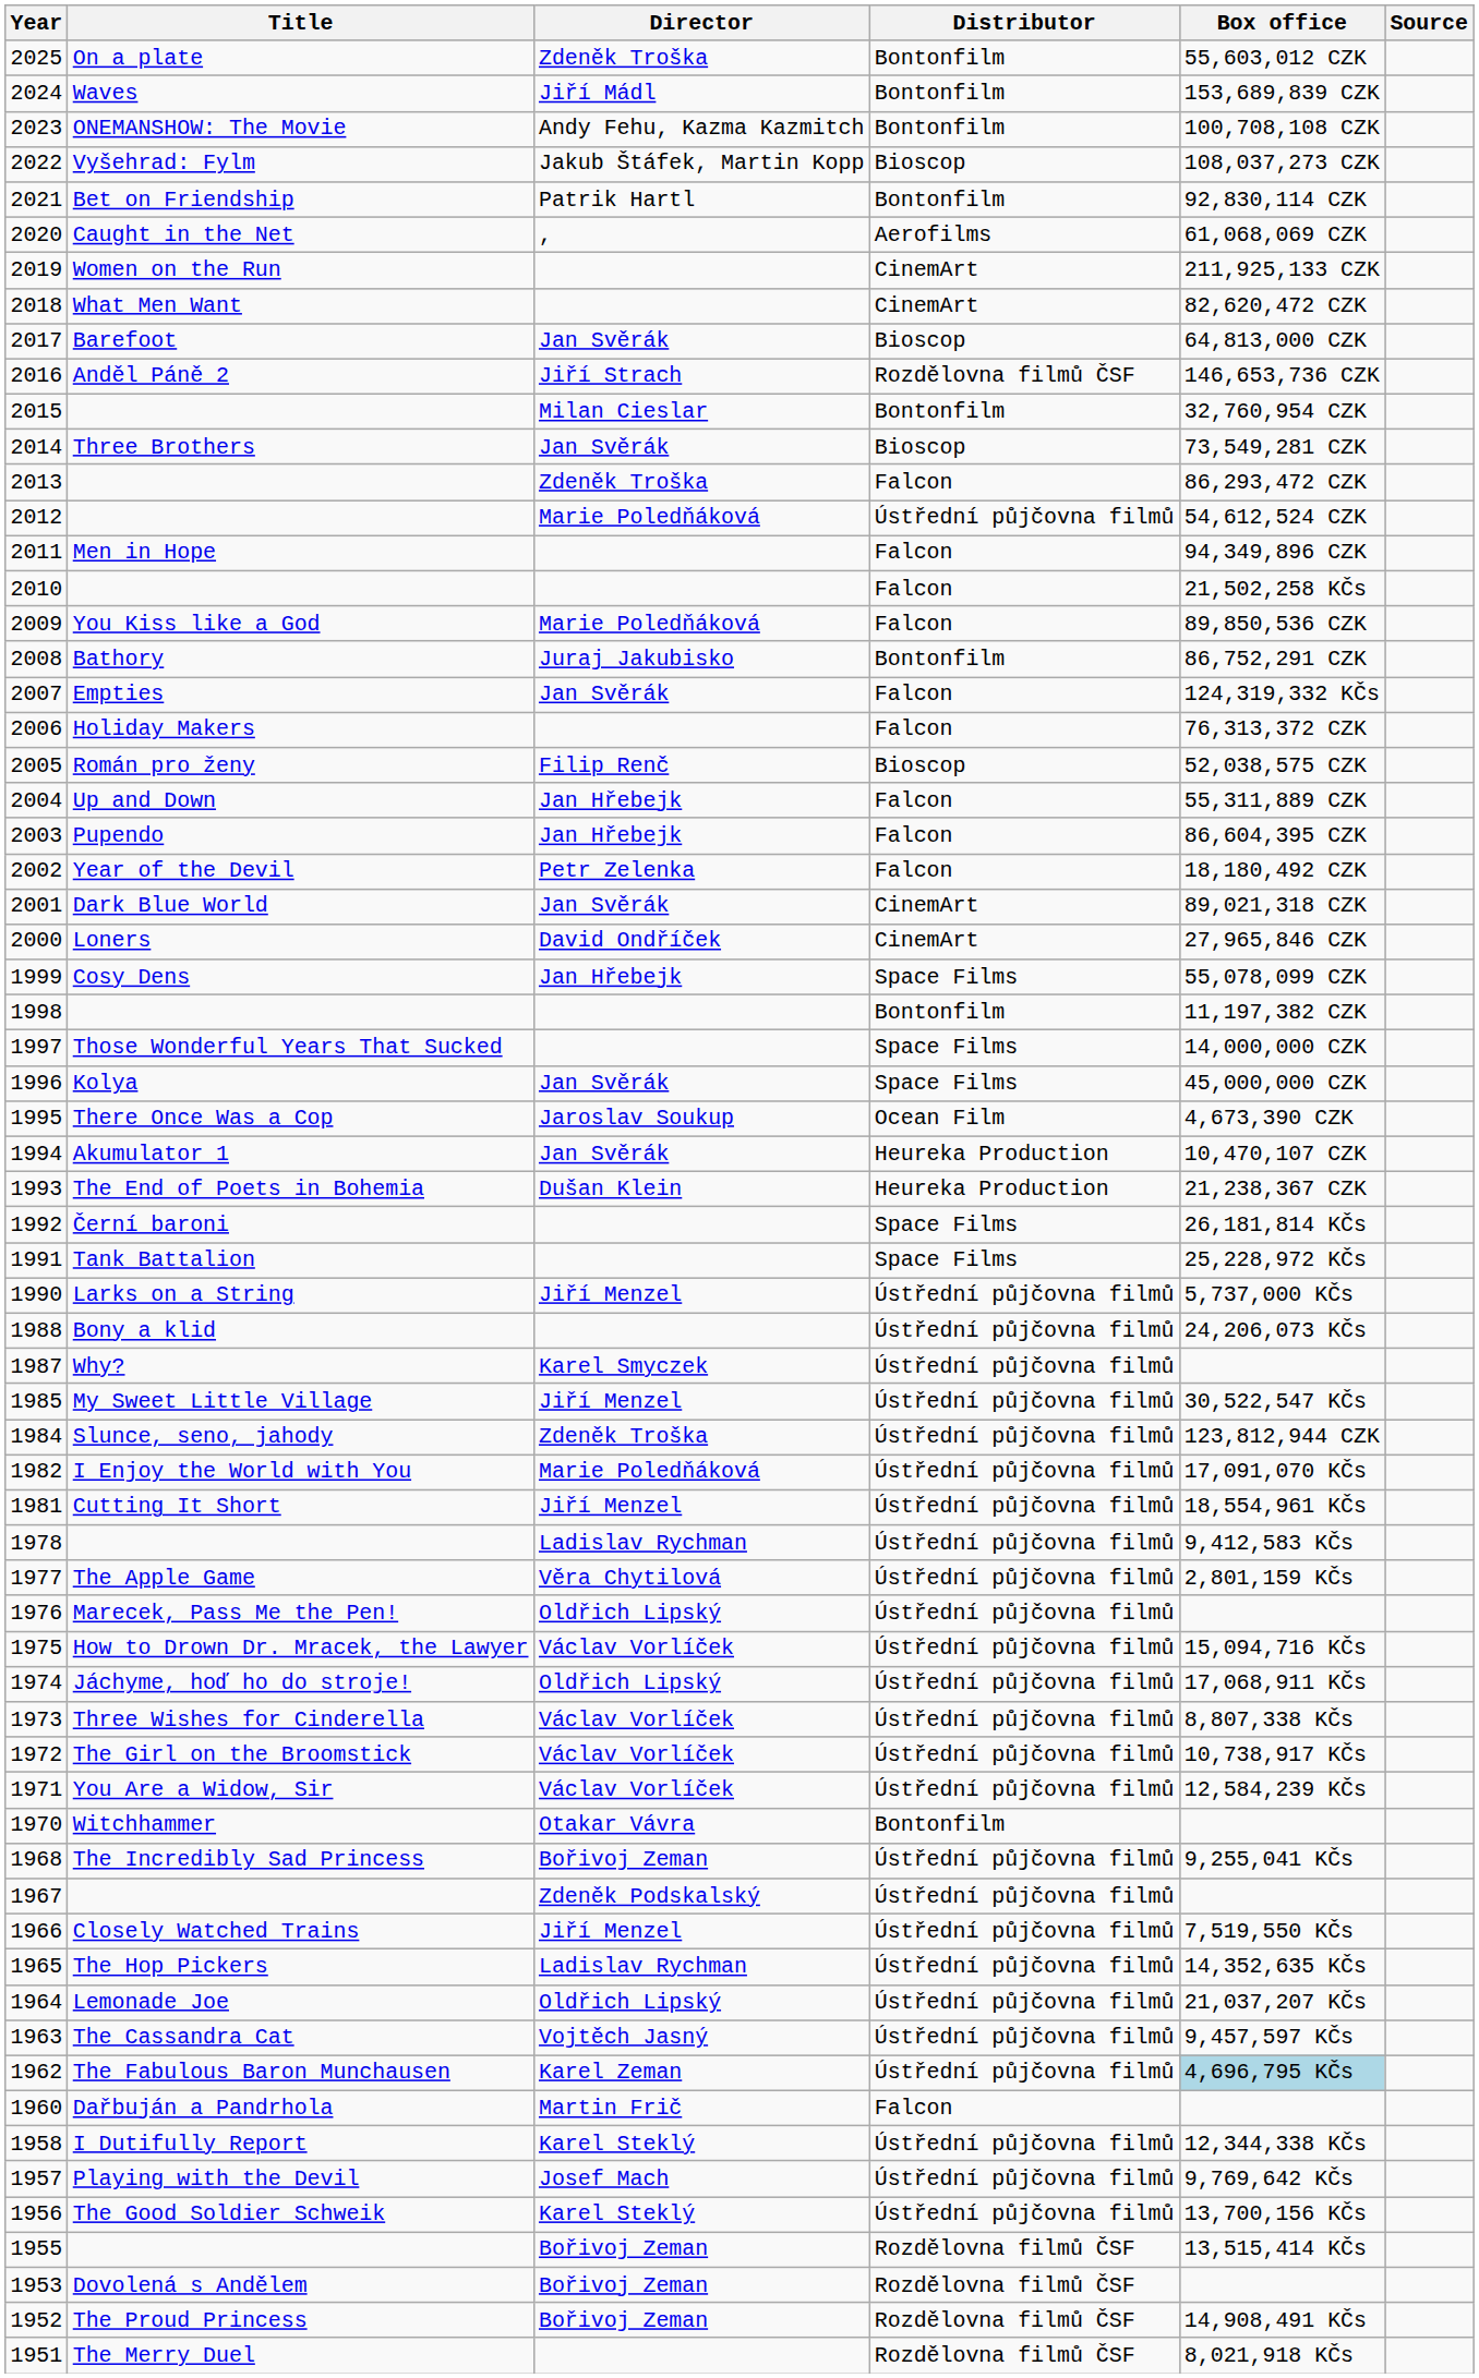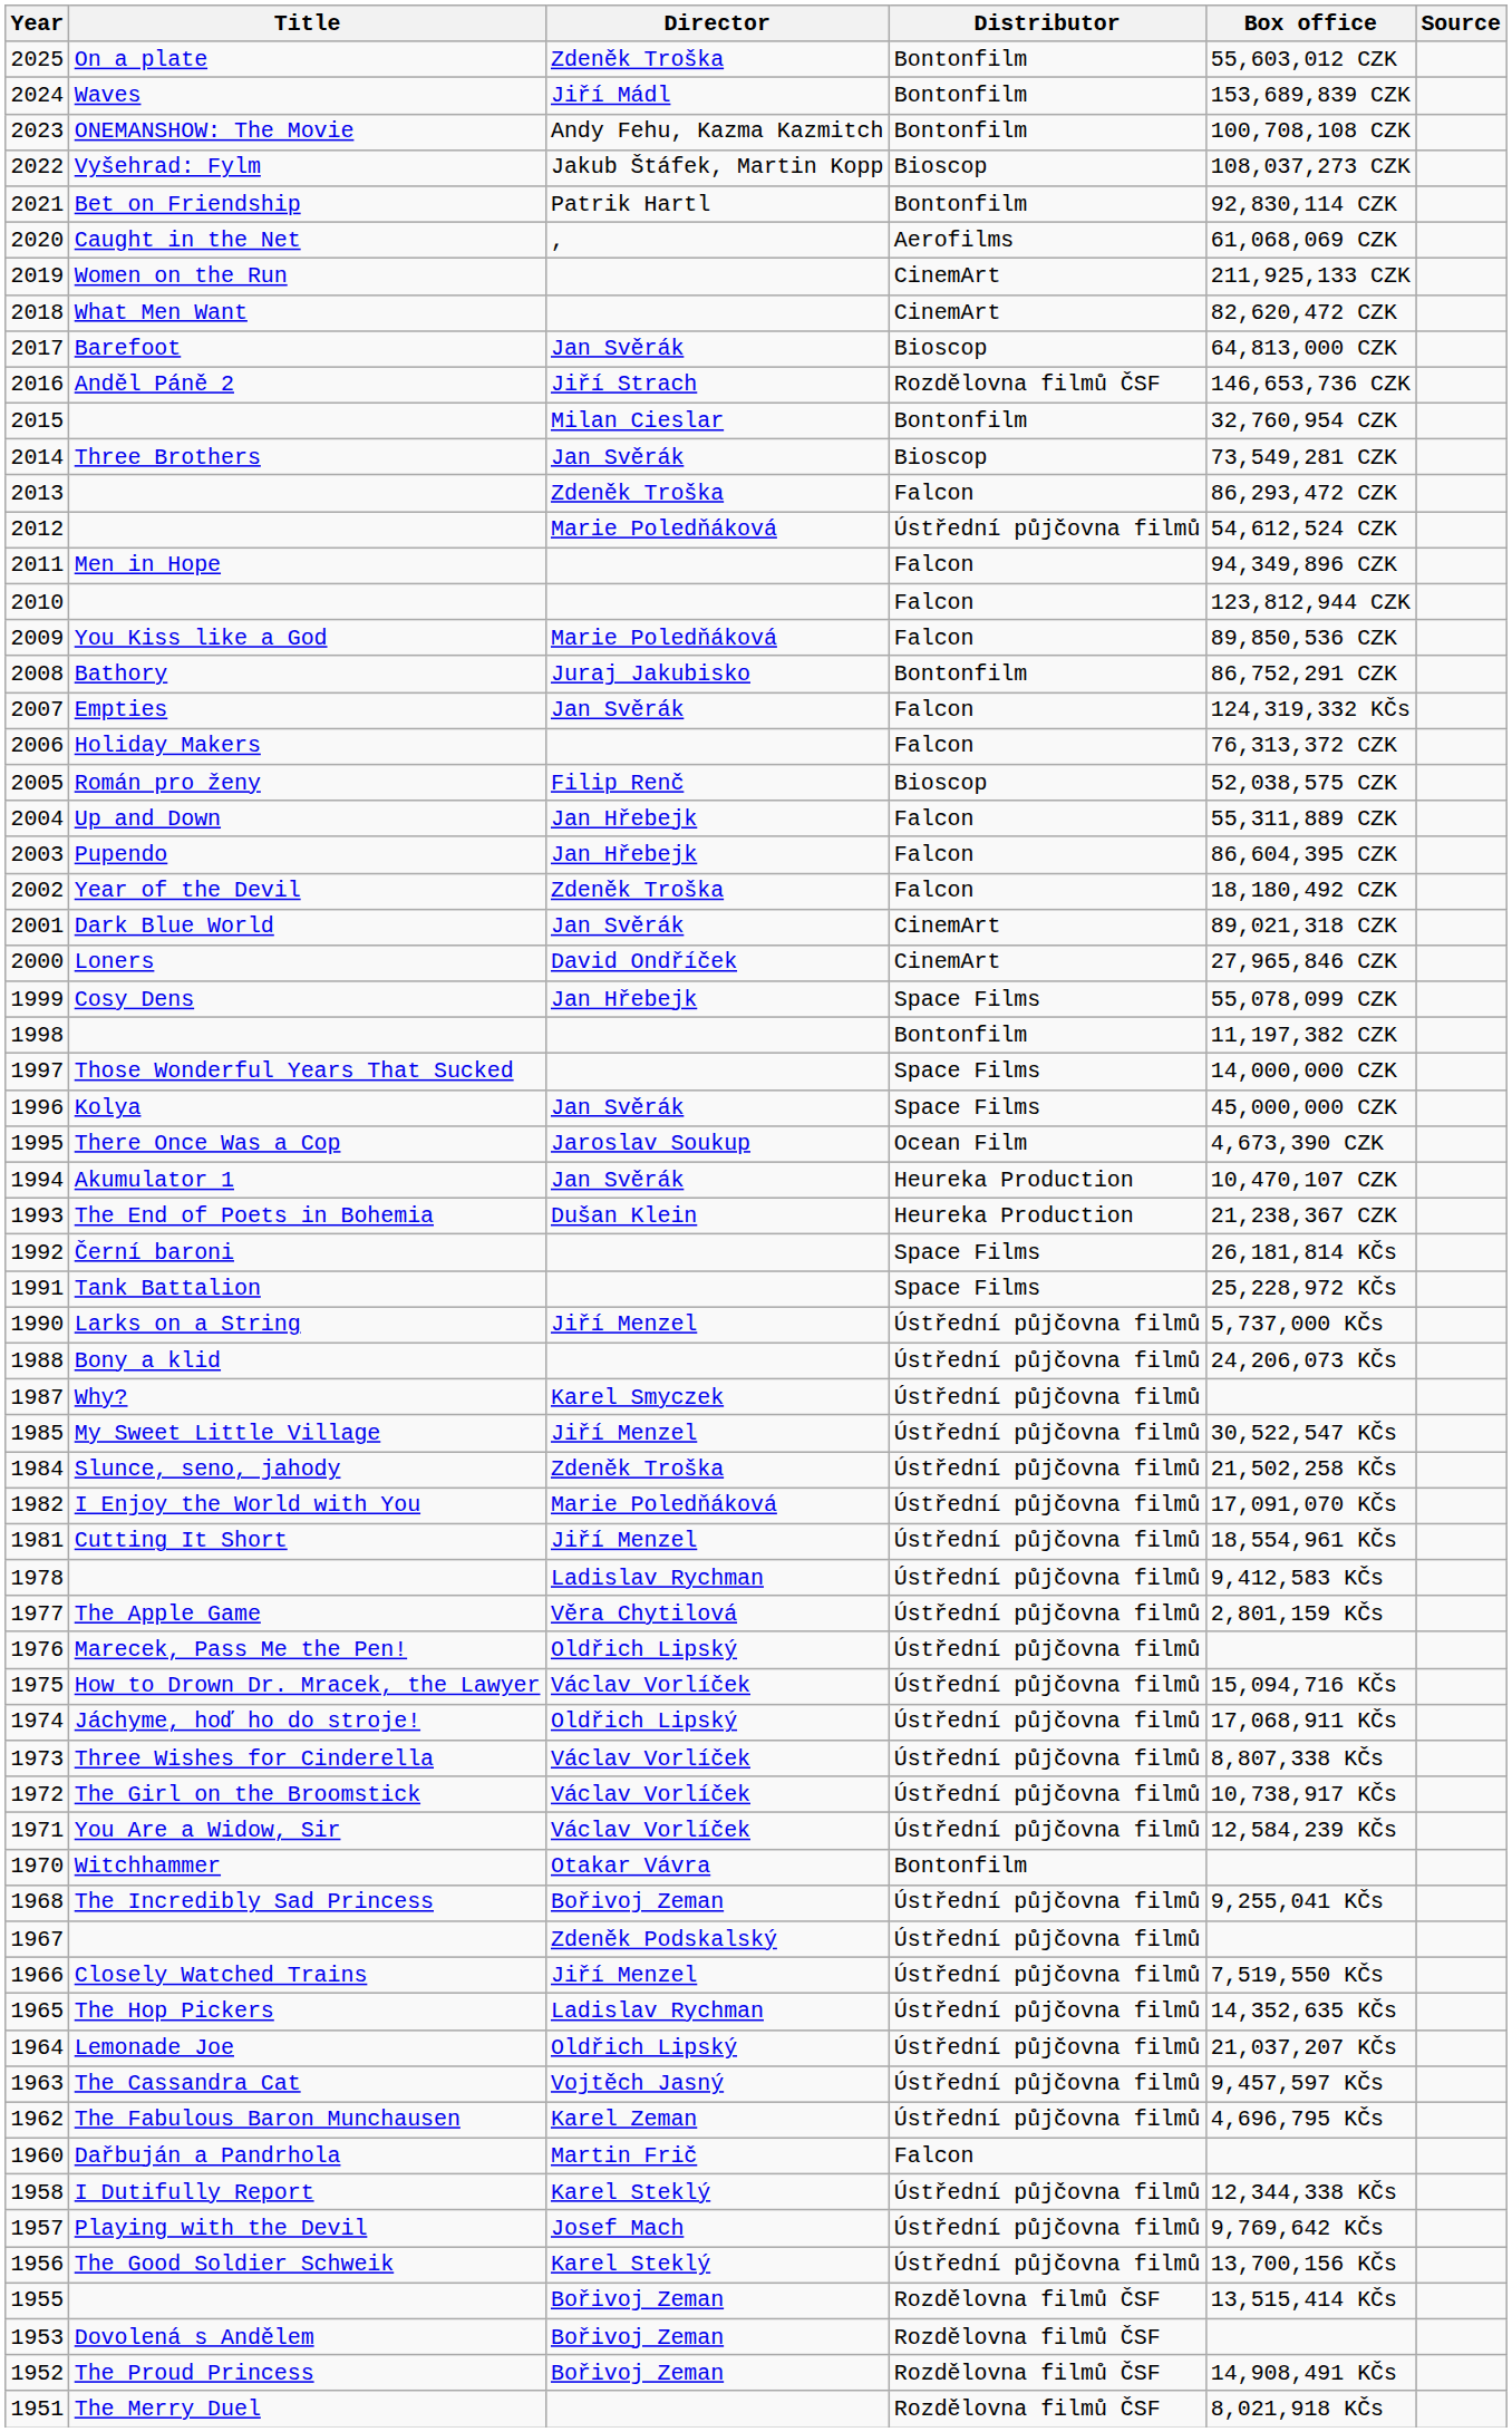 <table class="wikitable sortable">
 <tr>
 <th>Year</th>
 <th>Title</th>
 <th>Director</th>
 <th>Distributor</th>
 <th>Box office</th>
 <th>Source</th>
 </tr>
 <tr>
 <td>2025</td>
 <td><a href='#'>On a plate</a></td>
 <td><a href='#'>Zdeněk Troška</a></td>
 <td>Bontonfilm</td>
 <td>55,603,012 CZK</td>
 <td></td>
 </tr>
 <tr>
 <td>2024</td>
 <td><a href='#'>Waves</a></td>
 <td><a href='#'>Jiří Mádl</a></td>
 <td>Bontonfilm</td>
 <td>153,689,839 CZK</td>
 <td></td>
 </tr>
 <tr>
 <td>2023</td>
 <td><a href='#'>ONEMANSHOW: The Movie</a></td>
 <td>Andy Fehu, Kazma Kazmitch</td>
 <td>Bontonfilm</td>
 <td>100,708,108 CZK</td>
 <td></td>
 </tr>
 <tr>
 <td>2022</td>
 <td><a href='#'>Vyšehrad: Fylm</a></td>
 <td>Jakub Štáfek, Martin Kopp</td>
 <td>Bioscop</td>
 <td>108,037,273 CZK</td>
 <td></td>
 </tr>
 <tr>
 <td>2021</td>
 <td><a href='#'>Bet on Friendship</a></td>
 <td>Patrik Hartl</td>
 <td>Bontonfilm</td>
 <td>92,830,114 CZK</td>
 <td></td>
 </tr>
 <tr>
 <td>2020</td>
 <td><a href='#'>Caught in the Net</a></td>
 <td>, </td>
 <td>Aerofilms</td>
 <td>61,068,069 CZK</td>
 <td></td>
 </tr>
 <tr>
 <td>2019</td>
 <td><a href='#'>Women on the Run</a></td>
 <td></td>
 <td>CinemArt</td>
 <td>211,925,133 CZK</td>
 <td></td>
 </tr>
 <tr>
 <td>2018</td>
 <td><a href='#'>What Men Want</a></td>
 <td></td>
 <td>CinemArt</td>
 <td>82,620,472 CZK</td>
 <td></td>
 </tr>
 <tr>
 <td>2017</td>
 <td><a href='#'>Barefoot</a></td>
 <td><a href='#'>Jan Svěrák</a></td>
 <td>Bioscop</td>
 <td>64,813,000 CZK</td>
 <td></td>
 </tr>
 <tr>
 <td>2016</td>
 <td><a href='#'>Anděl Páně 2</a></td>
 <td><a href='#'>Jiří Strach</a></td>
 <td>Rozdělovna filmů ČSF</td>
 <td>146,653,736 CZK</td>
 <td></td>
 </tr>
 <tr>
 <td>2015</td>
 <td></td>
 <td><a href='#'>Milan Cieslar</a></td>
 <td>Bontonfilm</td>
 <td>32,760,954 CZK</td>
 <td></td>
 </tr>
 <tr>
 <td>2014</td>
 <td><a href='#'>Three Brothers</a></td>
 <td><a href='#'>Jan Svěrák</a></td>
 <td>Bioscop</td>
 <td>73,549,281 CZK</td>
 <td></td>
 </tr>
 <tr>
 <td>2013</td>
 <td></td>
 <td><a href='#'>Zdeněk Troška</a></td>
 <td>Falcon</td>
 <td>86,293,472 CZK</td>
 <td></td>
 </tr>
 <tr>
 <td>2012</td>
 <td></td>
 <td><a href='#'>Marie Poledňáková</a></td>
 <td>Ústřední půjčovna filmů</td>
 <td>54,612,524 CZK</td>
 <td></td>
 </tr>
 <tr>
 <td>2011</td>
 <td><a href='#'>Men in Hope</a></td>
 <td></td>
 <td>Falcon</td>
 <td>94,349,896 CZK</td>
 <td></td>
 </tr>
 <tr>
 <td>2010</td>
 <td></td>
 <td></td>
 <td>Falcon</td>
-<td>21,502,258 KČs</td>
+<td>123,812,944 CZK</td>
 <td></td>
 </tr>
 <tr>
 <td>2009</td>
 <td><a href='#'>You Kiss like a God</a></td>
 <td><a href='#'>Marie Poledňáková</a></td>
 <td>Falcon</td>
 <td>89,850,536 CZK</td>
 <td></td>
 </tr>
 <tr>
 <td>2008</td>
 <td><a href='#'>Bathory</a></td>
 <td><a href='#'>Juraj Jakubisko</a></td>
 <td>Bontonfilm</td>
 <td>86,752,291 CZK</td>
 <td></td>
 </tr>
 <tr>
 <td>2007</td>
 <td><a href='#'>Empties</a></td>
 <td><a href='#'>Jan Svěrák</a></td>
 <td>Falcon</td>
 <td>124,319,332 KČs</td>
 <td></td>
 </tr>
 <tr>
 <td>2006</td>
 <td><a href='#'>Holiday Makers</a></td>
 <td></td>
 <td>Falcon</td>
 <td>76,313,372 CZK</td>
 <td></td>
 </tr>
 <tr>
 <td>2005</td>
 <td><a href='#'>Román pro ženy</a></td>
 <td><a href='#'>Filip Renč</a></td>
 <td>Bioscop</td>
 <td>52,038,575 CZK</td>
 <td></td>
 </tr>
 <tr>
 <td>2004</td>
 <td><a href='#'>Up and Down</a></td>
 <td><a href='#'>Jan Hřebejk</a></td>
 <td>Falcon</td>
 <td>55,311,889 CZK</td>
 <td></td>
 </tr>
 <tr>
 <td>2003</td>
 <td><a href='#'>Pupendo</a></td>
 <td><a href='#'>Jan Hřebejk</a></td>
 <td>Falcon</td>
 <td>86,604,395 CZK</td>
 <td></td>
 </tr>
 <tr>
 <td>2002</td>
 <td><a href='#'>Year of the Devil</a></td>
-<td><a href='#'>Petr Zelenka</a></td>
+<td><a href='#'>Zdeněk Troška</a></td>
 <td>Falcon</td>
 <td>18,180,492 CZK</td>
 <td></td>
 </tr>
 <tr>
 <td>2001</td>
 <td><a href='#'>Dark Blue World</a></td>
 <td><a href='#'>Jan Svěrák</a></td>
 <td>CinemArt</td>
 <td>89,021,318 CZK</td>
 <td></td>
 </tr>
 <tr>
 <td>2000</td>
 <td><a href='#'>Loners</a></td>
 <td><a href='#'>David Ondříček</a></td>
 <td>CinemArt</td>
 <td>27,965,846 CZK</td>
 <td></td>
 </tr>
 <tr>
 <td>1999</td>
 <td><a href='#'>Cosy Dens</a></td>
 <td><a href='#'>Jan Hřebejk</a></td>
 <td>Space Films</td>
 <td>55,078,099 CZK</td>
 <td></td>
 </tr>
 <tr>
 <td>1998</td>
 <td></td>
 <td></td>
 <td>Bontonfilm</td>
 <td>11,197,382 CZK</td>
 <td></td>
 </tr>
 <tr>
 <td>1997</td>
 <td><a href='#'>Those Wonderful Years That Sucked</a></td>
 <td></td>
 <td>Space Films</td>
 <td>14,000,000 CZK</td>
 <td></td>
 </tr>
 <tr>
 <td>1996</td>
 <td><a href='#'>Kolya</a></td>
 <td><a href='#'>Jan Svěrák</a></td>
 <td>Space Films</td>
 <td>45,000,000 CZK</td>
 <td></td>
 </tr>
 <tr>
 <td>1995</td>
 <td><a href='#'>There Once Was a Cop</a></td>
 <td><a href='#'>Jaroslav Soukup</a></td>
 <td>Ocean Film</td>
 <td>4,673,390 CZK</td>
 <td></td>
 </tr>
 <tr>
 <td>1994</td>
 <td><a href='#'>Akumulator 1</a></td>
 <td><a href='#'>Jan Svěrák</a></td>
 <td>Heureka Production</td>
 <td>10,470,107 CZK</td>
 <td></td>
 </tr>
 <tr>
 <td>1993</td>
 <td><a href='#'>The End of Poets in Bohemia</a></td>
 <td><a href='#'>Dušan Klein</a></td>
 <td>Heureka Production</td>
 <td>21,238,367 CZK</td>
 <td></td>
 </tr>
 <tr>
 <td>1992</td>
 <td><a href='#'>Černí baroni</a></td>
 <td></td>
 <td>Space Films</td>
 <td>26,181,814 KČs</td>
 <td></td>
 </tr>
 <tr>
 <td>1991</td>
 <td><a href='#'>Tank Battalion</a></td>
 <td></td>
 <td>Space Films</td>
 <td>25,228,972 KČs</td>
 <td></td>
 </tr>
 <tr>
 <td>1990</td>
 <td><a href='#'>Larks on a String</a></td>
 <td><a href='#'>Jiří Menzel</a></td>
 <td>Ústřední půjčovna filmů</td>
 <td>5,737,000 KČs</td>
 <td></td>
 </tr>
 <tr>
 <td>1988</td>
 <td><a href='#'>Bony a klid</a></td>
 <td></td>
 <td>Ústřední půjčovna filmů</td>
 <td>24,206,073 KČs</td>
 <td></td>
 </tr>
 <tr>
 <td>1987</td>
 <td><a href='#'>Why?</a></td>
 <td><a href='#'>Karel Smyczek</a></td>
 <td>Ústřední půjčovna filmů</td>
 <td></td>
 <td></td>
 </tr>
 <tr>
 <td>1985</td>
 <td><a href='#'>My Sweet Little Village</a></td>
 <td><a href='#'>Jiří Menzel</a></td>
 <td>Ústřední půjčovna filmů</td>
 <td>30,522,547 KČs</td>
 <td></td>
 </tr>
 <tr>
 <td>1984</td>
 <td><a href='#'>Slunce, seno, jahody</a></td>
 <td><a href='#'>Zdeněk Troška</a></td>
 <td>Ústřední půjčovna filmů</td>
-<td>123,812,944 CZK</td>
+<td>21,502,258 KČs</td>
 <td></td>
 </tr>
 <tr>
 <td>1982</td>
 <td><a href='#'>I Enjoy the World with You</a></td>
 <td><a href='#'>Marie Poledňáková</a></td>
 <td>Ústřední půjčovna filmů</td>
 <td>17,091,070 KČs</td>
 <td></td>
 </tr>
 <tr>
 <td>1981</td>
 <td><a href='#'>Cutting It Short</a></td>
 <td><a href='#'>Jiří Menzel</a></td>
 <td>Ústřední půjčovna filmů</td>
 <td>18,554,961 KČs</td>
 <td></td>
 </tr>
 <tr>
 <td>1978</td>
 <td></td>
 <td><a href='#'>Ladislav Rychman</a></td>
 <td>Ústřední půjčovna filmů</td>
 <td>9,412,583 KČs</td>
 <td></td>
 </tr>
 <tr>
 <td>1977</td>
 <td><a href='#'>The Apple Game</a></td>
 <td><a href='#'>Věra Chytilová</a></td>
 <td>Ústřední půjčovna filmů</td>
 <td>2,801,159 KČs</td>
 <td></td>
 </tr>
 <tr>
 <td>1976</td>
 <td><a href='#'>Marecek, Pass Me the Pen!</a></td>
 <td><a href='#'>Oldřich Lipský</a></td>
 <td>Ústřední půjčovna filmů</td>
 <td></td>
 <td></td>
 </tr>
 <tr>
 <td>1975</td>
 <td><a href='#'>How to Drown Dr. Mracek, the Lawyer</a></td>
 <td><a href='#'>Václav Vorlíček</a></td>
 <td>Ústřední půjčovna filmů</td>
 <td>15,094,716 KČs</td>
 <td></td>
 </tr>
 <tr>
 <td>1974</td>
 <td><a href='#'>Jáchyme, hoď ho do stroje!</a></td>
 <td><a href='#'>Oldřich Lipský</a></td>
 <td>Ústřední půjčovna filmů</td>
 <td>17,068,911 KČs</td>
 <td></td>
 </tr>
 <tr>
 <td>1973</td>
 <td><a href='#'>Three Wishes for Cinderella</a></td>
 <td><a href='#'>Václav Vorlíček</a></td>
 <td>Ústřední půjčovna filmů</td>
 <td>8,807,338 KČs</td>
 <td></td>
 </tr>
 <tr>
 <td>1972</td>
 <td><a href='#'>The Girl on the Broomstick</a></td>
 <td><a href='#'>Václav Vorlíček</a></td>
 <td>Ústřední půjčovna filmů</td>
 <td>10,738,917 KČs</td>
 <td></td>
 </tr>
 <tr>
 <td>1971</td>
 <td><a href='#'>You Are a Widow, Sir</a></td>
 <td><a href='#'>Václav Vorlíček</a></td>
 <td>Ústřední půjčovna filmů</td>
 <td>12,584,239 KČs</td>
 <td></td>
 </tr>
 <tr>
 <td>1970</td>
 <td><a href='#'>Witchhammer</a></td>
 <td><a href='#'>Otakar Vávra</a></td>
 <td>Bontonfilm</td>
 <td></td>
 <td></td>
 </tr>
 <tr>
 <td>1968</td>
 <td><a href='#'>The Incredibly Sad Princess</a></td>
 <td><a href='#'>Bořivoj Zeman</a></td>
 <td>Ústřední půjčovna filmů</td>
 <td>9,255,041 KČs</td>
 <td></td>
 </tr>
 <tr>
 <td>1967</td>
 <td></td>
 <td><a href='#'>Zdeněk Podskalský</a></td>
 <td>Ústřední půjčovna filmů</td>
 <td></td>
 <td></td>
 </tr>
 <tr>
 <td>1966</td>
 <td><a href='#'>Closely Watched Trains</a></td>
 <td><a href='#'>Jiří Menzel</a></td>
 <td>Ústřední půjčovna filmů</td>
 <td>7,519,550 KČs</td>
 <td></td>
 </tr>
 <tr>
 <td>1965</td>
 <td><a href='#'>The Hop Pickers</a></td>
 <td><a href='#'>Ladislav Rychman</a></td>
 <td>Ústřední půjčovna filmů</td>
 <td>14,352,635 KČs</td>
 <td></td>
 </tr>
 <tr>
 <td>1964</td>
 <td><a href='#'>Lemonade Joe</a></td>
 <td><a href='#'>Oldřich Lipský</a></td>
 <td>Ústřední půjčovna filmů</td>
 <td>21,037,207 KČs</td>
 <td></td>
 </tr>
 <tr>
 <td>1963</td>
 <td><a href='#'>The Cassandra Cat</a></td>
 <td><a href='#'>Vojtěch Jasný</a></td>
 <td>Ústřední půjčovna filmů</td>
 <td>9,457,597 KČs</td>
 <td></td>
 </tr>
 <tr>
 <td>1962</td>
 <td><a href='#'>The Fabulous Baron Munchausen</a></td>
 <td><a href='#'>Karel Zeman</a></td>
 <td>Ústřední půjčovna filmů</td>
-<td style="background: lightblue;">4,696,795 KČs</td>
+<td>4,696,795 KČs</td>
 <td></td>
 </tr>
 <tr>
 <td>1960</td>
 <td><a href='#'>Dařbuján a Pandrhola</a></td>
 <td><a href='#'>Martin Frič</a></td>
 <td>Falcon</td>
 <td></td>
 <td></td>
 </tr>
 <tr>
 <td>1958</td>
 <td><a href='#'>I Dutifully Report</a></td>
 <td><a href='#'>Karel Steklý</a></td>
 <td>Ústřední půjčovna filmů</td>
 <td>12,344,338 KČs</td>
 <td></td>
 </tr>
 <tr>
 <td>1957</td>
 <td><a href='#'>Playing with the Devil</a></td>
 <td><a href='#'>Josef Mach</a></td>
 <td>Ústřední půjčovna filmů</td>
 <td>9,769,642 KČs</td>
 <td></td>
 </tr>
 <tr>
 <td>1956</td>
 <td><a href='#'>The Good Soldier Schweik</a></td>
 <td><a href='#'>Karel Steklý</a></td>
 <td>Ústřední půjčovna filmů</td>
 <td>13,700,156 KČs</td>
 <td></td>
 </tr>
 <tr>
 <td>1955</td>
 <td></td>
 <td><a href='#'>Bořivoj Zeman</a></td>
 <td>Rozdělovna filmů ČSF</td>
 <td>13,515,414 KČs</td>
 <td></td>
 </tr>
 <tr>
 <td>1953</td>
 <td><a href='#'>Dovolená s Andělem</a></td>
 <td><a href='#'>Bořivoj Zeman</a></td>
 <td>Rozdělovna filmů ČSF</td>
 <td></td>
 <td></td>
 </tr>
 <tr>
 <td>1952</td>
 <td><a href='#'>The Proud Princess</a></td>
 <td><a href='#'>Bořivoj Zeman</a></td>
 <td>Rozdělovna filmů ČSF</td>
 <td>14,908,491 KČs</td>
 <td></td>
 </tr>
 <tr>
 <td>1951</td>
 <td><a href='#'>The Merry Duel</a></td>
 <td></td>
 <td>Rozdělovna filmů ČSF</td>
 <td>8,021,918 KČs</td>
 <td></td>
 </tr>
 </table>
